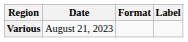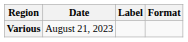 <table class="wikitable plainrowheaders">
 <tr>
 <th scope="col">Region</th>
 <th scope="col">Date</th>
+<th scope="col">Label</th>
 <th scope="col">Format</th>
-<th scope="col">Label</th>
 </tr>
 <tr>
 <th scope="row">Various </th>
 <td>August 21, 2023</td>
 <td></td>
 <td></td>
 </tr>
 </table>
